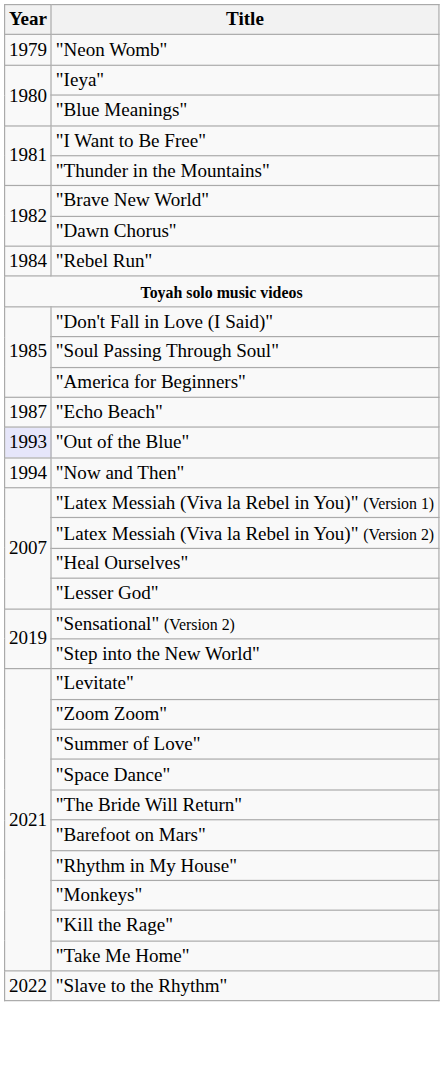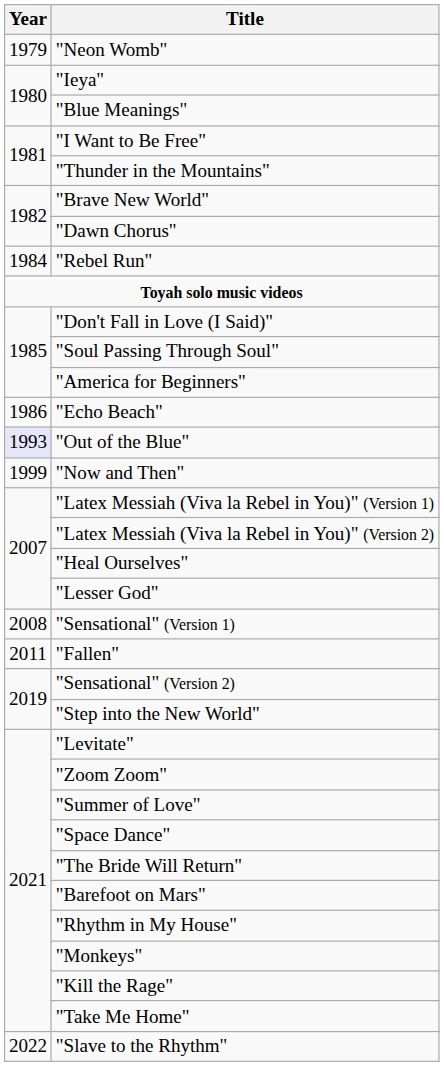 <table class="wikitable" style="text-align:center">
 <tr>
 <th>Year</th>
 <th>Title</th>
 </tr>
 <tr>
 <td>1979</td>
 <td align="left">"Neon Womb"</td>
 </tr>
 <tr>
 <td rowspan="2">1980</td>
 <td align="left">"Ieya"</td>
 </tr>
 <tr>
 <td align="left">"Blue Meanings"</td>
 </tr>
 <tr>
 <td rowspan="2">1981</td>
 <td align="left">"I Want to Be Free"</td>
 </tr>
 <tr>
 <td align="left">"Thunder in the Mountains"</td>
 </tr>
 <tr>
 <td rowspan="2">1982</td>
 <td align="left">"Brave New World"</td>
 </tr>
 <tr>
 <td align="left">"Dawn Chorus"</td>
 </tr>
 <tr>
 <td>1984</td>
 <td align="left">"Rebel Run"</td>
 </tr>
 <tr>
 <td colspan="2" align="center"><small><strong>Toyah solo music videos</strong></small></td>
 </tr>
 <tr>
 <td rowspan="3">1985</td>
 <td align="left">"Don't Fall in Love (I Said)"</td>
 </tr>
 <tr>
 <td align="left">"Soul Passing Through Soul"</td>
 </tr>
 <tr>
 <td align="left">"America for Beginners"</td>
 </tr>
 <tr>
-<td>1987</td>
+<td>1986</td>
 <td align="left">"Echo Beach"</td>
 </tr>
 <tr>
 <td style="background: lavender;">1993</td>
 <td align="left">"Out of the Blue"</td>
 </tr>
 <tr>
-<td>1994</td>
+<td>1999</td>
 <td align="left">"Now and Then"</td>
 </tr>
 <tr>
 <td rowspan="4">2007</td>
 <td align="left">"Latex Messiah (Viva la Rebel in You)" <small>(Version 1)</small></td>
 </tr>
 <tr>
 <td align="left">"Latex Messiah (Viva la Rebel in You)" <small>(Version 2)</small></td>
 </tr>
 <tr>
 <td align="left">"Heal Ourselves"</td>
 </tr>
 <tr>
 <td align="left">"Lesser God"</td>
+</tr>
+<tr>
+<td>2008</td>
+<td align="left">"Sensational" <small>(Version 1)</small></td>
+</tr>
+<tr>
+<td>2011</td>
+<td align="left">"Fallen"</td>
 </tr>
 <tr>
 <td rowspan="2">2019</td>
 <td align="left">"Sensational" <small>(Version 2)</small></td>
 </tr>
 <tr>
 <td align="left">"Step into the New World"</td>
 </tr>
 <tr>
 <td rowspan="10">2021</td>
 <td align="left">"Levitate"</td>
 </tr>
 <tr>
 <td align="left">"Zoom Zoom"</td>
 </tr>
 <tr>
 <td align="left">"Summer of Love"</td>
 </tr>
 <tr>
 <td align="left">"Space Dance"</td>
 </tr>
 <tr>
 <td align="left">"The Bride Will Return"</td>
 </tr>
 <tr>
 <td align="left">"Barefoot on Mars"</td>
 </tr>
 <tr>
 <td align="left">"Rhythm in My House"</td>
 </tr>
 <tr>
 <td align="left">"Monkeys"</td>
 </tr>
 <tr>
 <td align="left">"Kill the Rage"</td>
 </tr>
 <tr>
 <td align="left">"Take Me Home"</td>
 </tr>
 <tr>
 <td>2022</td>
 <td align="left">"Slave to the Rhythm"</td>
 </tr>
 </table>
